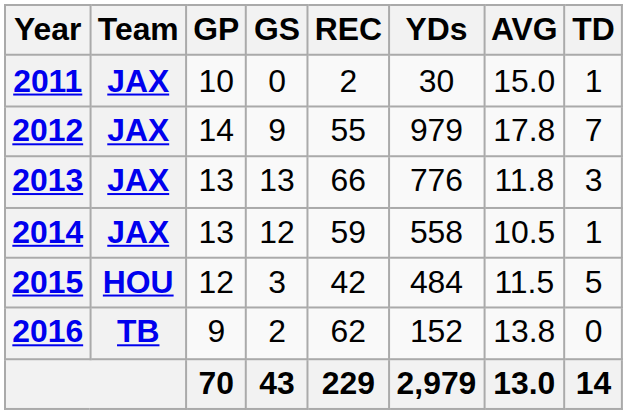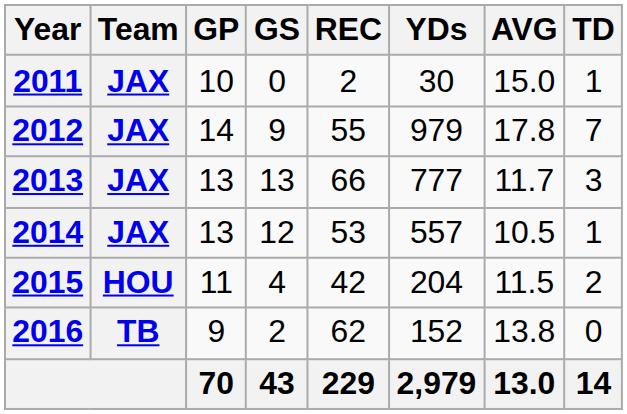 <table class="wikitable" style="text-align:center">
 <tr>
 <th>Year</th>
 <th>Team</th>
 <th>GP</th>
 <th>GS</th>
 <th>REC</th>
 <th>YDs</th>
 <th>AVG</th>
 <th>TD</th>
 </tr>
 <tr>
 <th><a href='#'>2011</a></th>
 <th><a href='#'>JAX</a></th>
 <td>10</td>
 <td>0</td>
 <td>2</td>
 <td>30</td>
 <td>15.0</td>
 <td>1</td>
 </tr>
 <tr>
 <th><a href='#'>2012</a></th>
 <th><a href='#'>JAX</a></th>
 <td>14</td>
 <td>9</td>
 <td>55</td>
 <td>979</td>
 <td>17.8</td>
 <td>7</td>
 </tr>
 <tr>
 <th><a href='#'>2013</a></th>
 <th><a href='#'>JAX</a></th>
 <td>13</td>
 <td>13</td>
 <td>66</td>
-<td>776</td>
-<td>11.8</td>
+<td>777</td>
+<td>11.7</td>
 <td>3</td>
 </tr>
 <tr>
 <th><a href='#'>2014</a></th>
 <th><a href='#'>JAX</a></th>
 <td>13</td>
 <td>12</td>
-<td>59</td>
-<td>558</td>
+<td>53</td>
+<td>557</td>
 <td>10.5</td>
 <td>1</td>
 </tr>
 <tr>
 <th><a href='#'>2015</a></th>
 <th><a href='#'>HOU</a></th>
-<td>12</td>
-<td>3</td>
+<td>11</td>
+<td>4</td>
 <td>42</td>
-<td>484</td>
+<td>204</td>
 <td>11.5</td>
-<td>5</td>
+<td>2</td>
 </tr>
 <tr>
 <th><a href='#'>2016</a></th>
 <th><a href='#'>TB</a></th>
 <td>9</td>
 <td>2</td>
 <td>62</td>
 <td>152</td>
 <td>13.8</td>
 <td>0</td>
 </tr>
 <tr>
 <th colspan="2"></th>
 <th>70</th>
 <th>43</th>
 <th>229</th>
 <th>2,979</th>
 <th>13.0</th>
 <th>14</th>
 </tr>
 </table>
